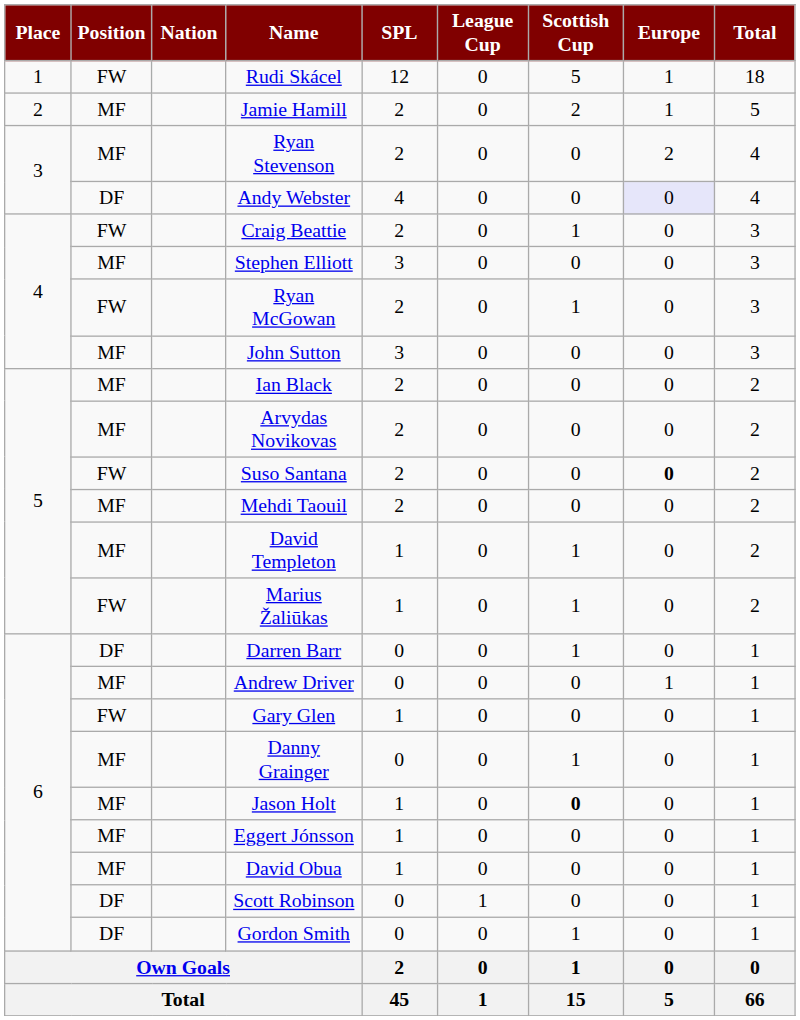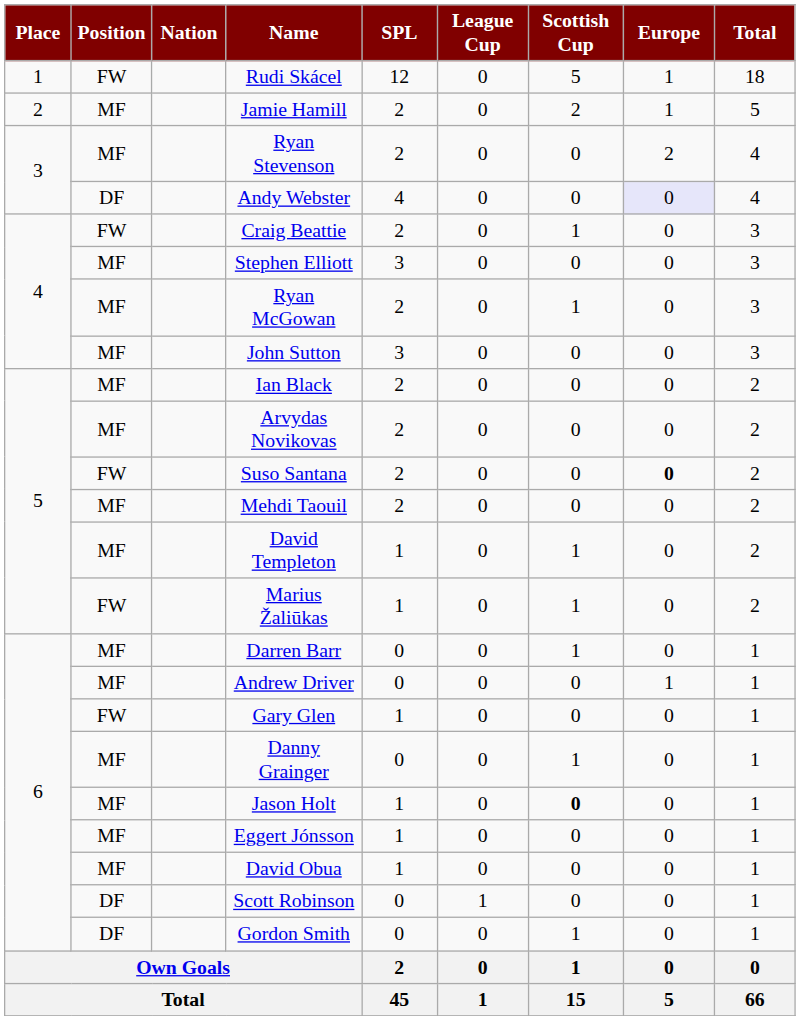 <table class="wikitable" style="font-size: 95%; text-align: center;">
 <tr>
 <th style="background:maroon; color:white;" scope="col" width=60>Place</th>
 <th style="background:maroon; color:white;" scope="col" width=60>Position</th>
 <th style="background:maroon; color:white;" scope="col" width=60>Nation</th>
 <th style="background:maroon; color:white;" scope="col" width=150>Name</th>
 <th style="background:maroon; color:white;" scope="col" width=90>SPL</th>
 <th style="background:maroon; color:white;" scope="col" width=90>League Cup</th>
 <th style="background:maroon; color:white;" scope="col" width=90>Scottish Cup</th>
 <th style="background:maroon; color:white;" scope="col" width=90>Europe</th>
 <th style="background:maroon; color:white;" scope="col" width=90>Total</th>
 </tr>
 <tr>
 <td>1</td>
 <td>FW</td>
 <td></td>
 <td><a href='#'>Rudi Skácel</a></td>
 <td>12</td>
 <td>0</td>
 <td>5</td>
 <td>1</td>
 <td>18</td>
 </tr>
 <tr>
 <td>2</td>
 <td>MF</td>
 <td></td>
 <td><a href='#'>Jamie Hamill</a></td>
 <td>2</td>
 <td>0</td>
 <td>2</td>
 <td>1</td>
 <td>5</td>
 </tr>
 <tr>
 <td rowspan=2>3</td>
 <td>MF</td>
 <td></td>
 <td><a href='#'>Ryan Stevenson</a></td>
 <td>2</td>
 <td>0</td>
 <td>0</td>
 <td>2</td>
 <td>4</td>
 </tr>
 <tr>
 <td>DF</td>
 <td></td>
 <td><a href='#'>Andy Webster</a></td>
 <td>4</td>
 <td>0</td>
 <td>0</td>
 <td style="background: lavender;">0</td>
 <td>4</td>
 </tr>
 <tr>
 <td rowspan=4>4</td>
 <td>FW</td>
 <td></td>
 <td><a href='#'>Craig Beattie</a></td>
 <td>2</td>
 <td>0</td>
 <td>1</td>
 <td>0</td>
 <td>3</td>
 </tr>
 <tr>
 <td>MF</td>
 <td></td>
 <td><a href='#'>Stephen Elliott</a></td>
 <td>3</td>
 <td>0</td>
 <td>0</td>
 <td>0</td>
 <td>3</td>
 </tr>
 <tr>
-<td>FW</td>
+<td>MF</td>
 <td></td>
 <td><a href='#'>Ryan McGowan</a></td>
 <td>2</td>
 <td>0</td>
 <td>1</td>
 <td>0</td>
 <td>3</td>
 </tr>
 <tr>
 <td>MF</td>
 <td></td>
 <td><a href='#'>John Sutton</a></td>
 <td>3</td>
 <td>0</td>
 <td>0</td>
 <td>0</td>
 <td>3</td>
 </tr>
 <tr>
 <td rowspan=6>5</td>
 <td>MF</td>
 <td></td>
 <td><a href='#'>Ian Black</a></td>
 <td>2</td>
 <td>0</td>
 <td>0</td>
 <td>0</td>
 <td>2</td>
 </tr>
 <tr>
 <td>MF</td>
 <td></td>
 <td><a href='#'>Arvydas Novikovas</a></td>
 <td>2</td>
 <td>0</td>
 <td>0</td>
 <td>0</td>
 <td>2</td>
 </tr>
 <tr>
 <td>FW</td>
 <td></td>
 <td><a href='#'>Suso Santana</a></td>
 <td>2</td>
 <td>0</td>
 <td>0</td>
 <td><strong>0</strong></td>
 <td>2</td>
 </tr>
 <tr>
 <td>MF</td>
 <td></td>
 <td><a href='#'>Mehdi Taouil</a></td>
 <td>2</td>
 <td>0</td>
 <td>0</td>
 <td>0</td>
 <td>2</td>
 </tr>
 <tr>
 <td>MF</td>
 <td></td>
 <td><a href='#'>David Templeton</a></td>
 <td>1</td>
 <td>0</td>
 <td>1</td>
 <td>0</td>
 <td>2</td>
 </tr>
 <tr>
 <td>FW</td>
 <td></td>
 <td><a href='#'>Marius Žaliūkas</a></td>
 <td>1</td>
 <td>0</td>
 <td>1</td>
 <td>0</td>
 <td>2</td>
 </tr>
 <tr>
 <td rowspan=9>6</td>
-<td>DF</td>
+<td>MF</td>
 <td></td>
 <td><a href='#'>Darren Barr</a></td>
 <td>0</td>
 <td>0</td>
 <td>1</td>
 <td>0</td>
 <td>1</td>
 </tr>
 <tr>
 <td>MF</td>
 <td></td>
 <td><a href='#'>Andrew Driver</a></td>
 <td>0</td>
 <td>0</td>
 <td>0</td>
 <td>1</td>
 <td>1</td>
 </tr>
 <tr>
 <td>FW</td>
 <td></td>
 <td><a href='#'>Gary Glen</a></td>
 <td>1</td>
 <td>0</td>
 <td>0</td>
 <td>0</td>
 <td>1</td>
 </tr>
 <tr>
 <td>MF</td>
 <td></td>
 <td><a href='#'>Danny Grainger</a></td>
 <td>0</td>
 <td>0</td>
 <td>1</td>
 <td>0</td>
 <td>1</td>
 </tr>
 <tr>
 <td>MF</td>
 <td></td>
 <td><a href='#'>Jason Holt</a></td>
 <td>1</td>
 <td>0</td>
 <td><strong>0</strong></td>
 <td>0</td>
 <td>1</td>
 </tr>
 <tr>
 <td>MF</td>
 <td></td>
 <td><a href='#'>Eggert Jónsson</a></td>
 <td>1</td>
 <td>0</td>
 <td>0</td>
 <td>0</td>
 <td>1</td>
 </tr>
 <tr>
 <td>MF</td>
 <td></td>
 <td><a href='#'>David Obua</a></td>
 <td>1</td>
 <td>0</td>
 <td>0</td>
 <td>0</td>
 <td>1</td>
 </tr>
 <tr>
 <td>DF</td>
 <td></td>
 <td><a href='#'>Scott Robinson</a></td>
 <td>0</td>
 <td>1</td>
 <td>0</td>
 <td>0</td>
 <td>1</td>
 </tr>
 <tr>
 <td>DF</td>
 <td></td>
 <td><a href='#'>Gordon Smith</a></td>
 <td>0</td>
 <td>0</td>
 <td>1</td>
 <td>0</td>
 <td>1</td>
 </tr>
 <tr>
 <th colspan=4><a href='#'>Own Goals</a></th>
 <th>2</th>
 <th>0</th>
 <th>1</th>
 <th>0</th>
 <th>0</th>
 </tr>
 <tr>
 <th colspan=4>Total</th>
 <th>45</th>
 <th>1</th>
 <th>15</th>
 <th>5</th>
 <th>66</th>
 </tr>
 <tr>
 </tr>
 </table>
